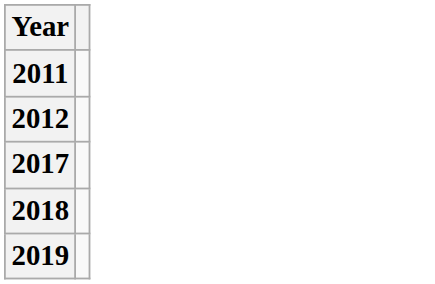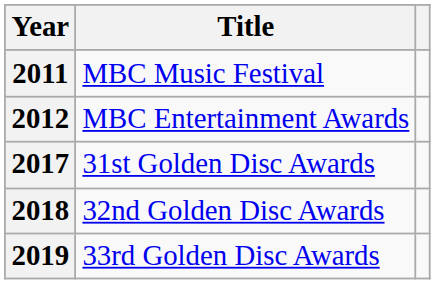 <table class="wikitable sortable plainrowheaders">
 <tr>
 <th>Year</th>
+<th>Title</th>
 <th class="unsortable"></th>
 </tr>
 <tr>
 <th scope="row">2011</th>
+<td><a href='#'>MBC Music Festival</a></td>
 <td></td>
 </tr>
 <tr>
 <th scope="row">2012</th>
+<td><a href='#'>MBC Entertainment Awards</a></td>
 <td></td>
 </tr>
 <tr>
 <th scope="row">2017</th>
+<td><a href='#'>31st Golden Disc Awards</a></td>
 <td></td>
 </tr>
 <tr>
 <th scope="row">2018</th>
+<td><a href='#'>32nd Golden Disc Awards</a></td>
 <td></td>
 </tr>
 <tr>
 <th scope="row">2019</th>
+<td><a href='#'>33rd Golden Disc Awards</a></td>
 <td></td>
 </tr>
 </table>
